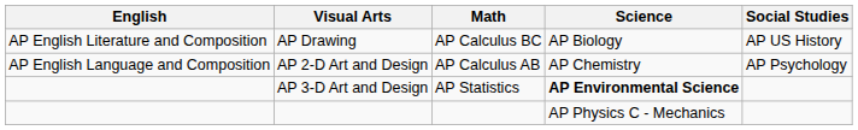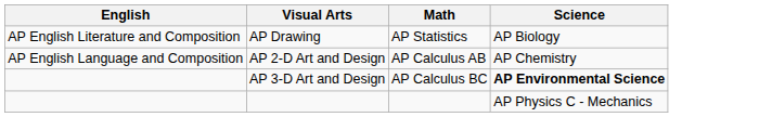 <table class="wikitable">
 <tr>
 <th>English</th>
 <th>Visual Arts</th>
 <th>Math</th>
 <th>Science</th>
-<th>Social Studies</th>
 </tr>
 <tr>
 <td>AP English Literature and Composition</td>
 <td>AP Drawing</td>
-<td>AP Calculus BC</td>
+<td>AP Statistics</td>
 <td>AP Biology</td>
-<td>AP US History</td>
 </tr>
 <tr>
 <td>AP English Language and Composition</td>
 <td>AP 2-D Art and Design</td>
 <td>AP Calculus AB</td>
 <td>AP Chemistry</td>
-<td>AP Psychology</td>
 </tr>
 <tr>
 <td></td>
 <td>AP 3-D Art and Design</td>
-<td>AP Statistics</td>
+<td>AP Calculus BC</td>
 <td><strong>AP Environmental Science</strong></td>
-<td></td>
 </tr>
 <tr>
 <td></td>
 <td></td>
 <td></td>
 <td>AP Physics C - Mechanics</td>
-<td></td>
 </tr>
 </table>
